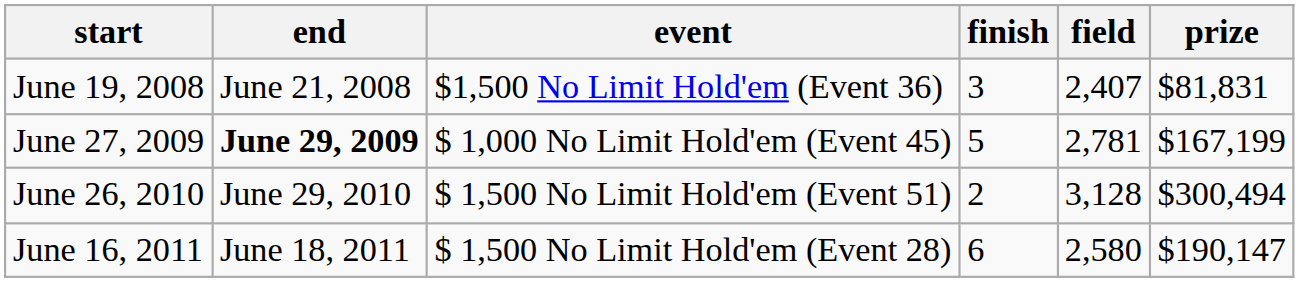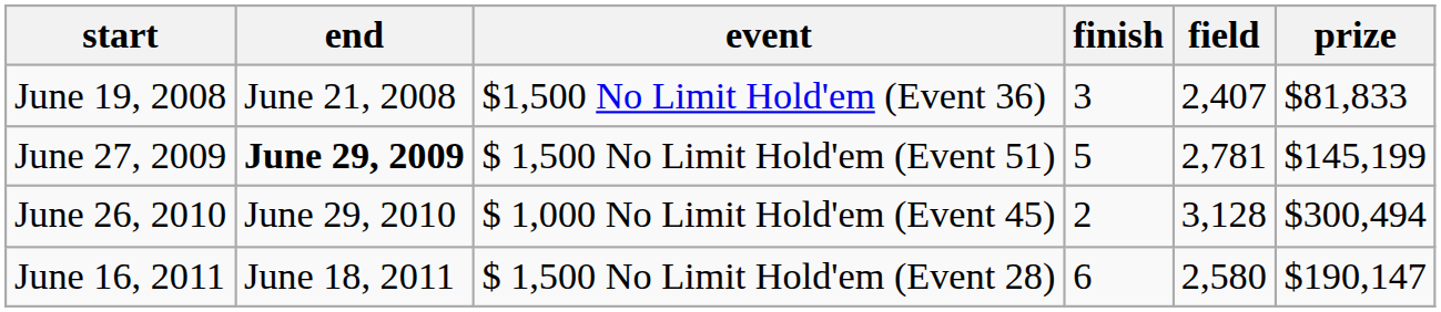 <table class="wikitable sortable">
 <tr>
 <th>start</th>
 <th>end</th>
 <th>event</th>
 <th>finish</th>
 <th>field</th>
 <th>prize</th>
 </tr>
 <tr>
 <td>June 19, 2008</td>
 <td>June 21, 2008</td>
 <td>$1,500 <a href='#'>No Limit Hold'em</a> (Event 36)</td>
 <td>3</td>
 <td>2,407</td>
-<td>$81,831</td>
+<td>$81,833</td>
 </tr>
 <tr>
 <td>June 27, 2009</td>
 <td><strong>June 29, 2009</strong></td>
-<td>$ 1,000 No Limit Hold'em (Event 45)</td>
+<td>$ 1,500 No Limit Hold'em (Event 51)</td>
 <td>5</td>
 <td>2,781</td>
-<td>$167,199</td>
+<td>$145,199</td>
 </tr>
 <tr>
 <td>June 26, 2010</td>
 <td>June 29, 2010</td>
-<td>$ 1,500 No Limit Hold'em (Event 51)</td>
+<td>$ 1,000 No Limit Hold'em (Event 45)</td>
 <td>2</td>
 <td>3,128</td>
 <td>$300,494</td>
 </tr>
 <tr>
 <td>June 16, 2011</td>
 <td>June 18, 2011</td>
 <td>$ 1,500 No Limit Hold'em (Event 28)</td>
 <td>6</td>
 <td>2,580</td>
 <td>$190,147</td>
 </tr>
 </table>
